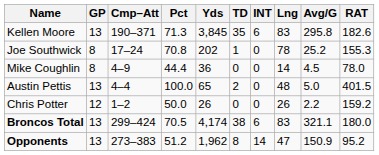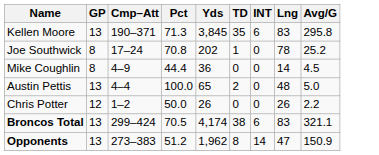 <table class="wikitable" style="white-space:nowrap;">
 <tr>
 <th>Name</th>
 <th>GP</th>
 <th>Cmp–Att</th>
 <th>Pct</th>
 <th>Yds</th>
 <th>TD</th>
 <th>INT</th>
 <th>Lng</th>
 <th>Avg/G</th>
-<th>RAT</th>
 </tr>
 <tr>
 <td>Kellen Moore</td>
 <td>13</td>
 <td>190–371</td>
 <td>71.3</td>
 <td>3,845</td>
 <td>35</td>
 <td>6</td>
 <td>83</td>
 <td>295.8</td>
-<td>182.6</td>
 </tr>
 <tr>
 <td>Joe Southwick</td>
 <td>8</td>
 <td>17–24</td>
 <td>70.8</td>
 <td>202</td>
 <td>1</td>
 <td>0</td>
 <td>78</td>
 <td>25.2</td>
-<td>155.3</td>
 </tr>
 <tr>
 <td>Mike Coughlin</td>
 <td>8</td>
 <td>4–9</td>
 <td>44.4</td>
 <td>36</td>
 <td>0</td>
 <td>0</td>
 <td>14</td>
 <td>4.5</td>
-<td>78.0</td>
 </tr>
 <tr>
 <td>Austin Pettis</td>
 <td>13</td>
 <td>4–4</td>
 <td>100.0</td>
 <td>65</td>
 <td>2</td>
 <td>0</td>
 <td>48</td>
 <td>5.0</td>
-<td>401.5</td>
 </tr>
 <tr>
 <td>Chris Potter</td>
 <td>12</td>
 <td>1–2</td>
 <td>50.0</td>
 <td>26</td>
 <td>0</td>
 <td>0</td>
 <td>26</td>
 <td>2.2</td>
-<td>159.2</td>
 </tr>
 <tr>
 <td><strong>Broncos Total</strong></td>
 <td>13</td>
 <td>299–424</td>
 <td>70.5</td>
 <td>4,174</td>
 <td>38</td>
 <td>6</td>
 <td>83</td>
 <td>321.1</td>
-<td>180.0</td>
 </tr>
 <tr>
 <td><strong>Opponents</strong></td>
 <td>13</td>
 <td>273–383</td>
 <td>51.2</td>
 <td>1,962</td>
 <td>8</td>
 <td>14</td>
 <td>47</td>
 <td>150.9</td>
-<td>95.2</td>
 </tr>
 </table>
